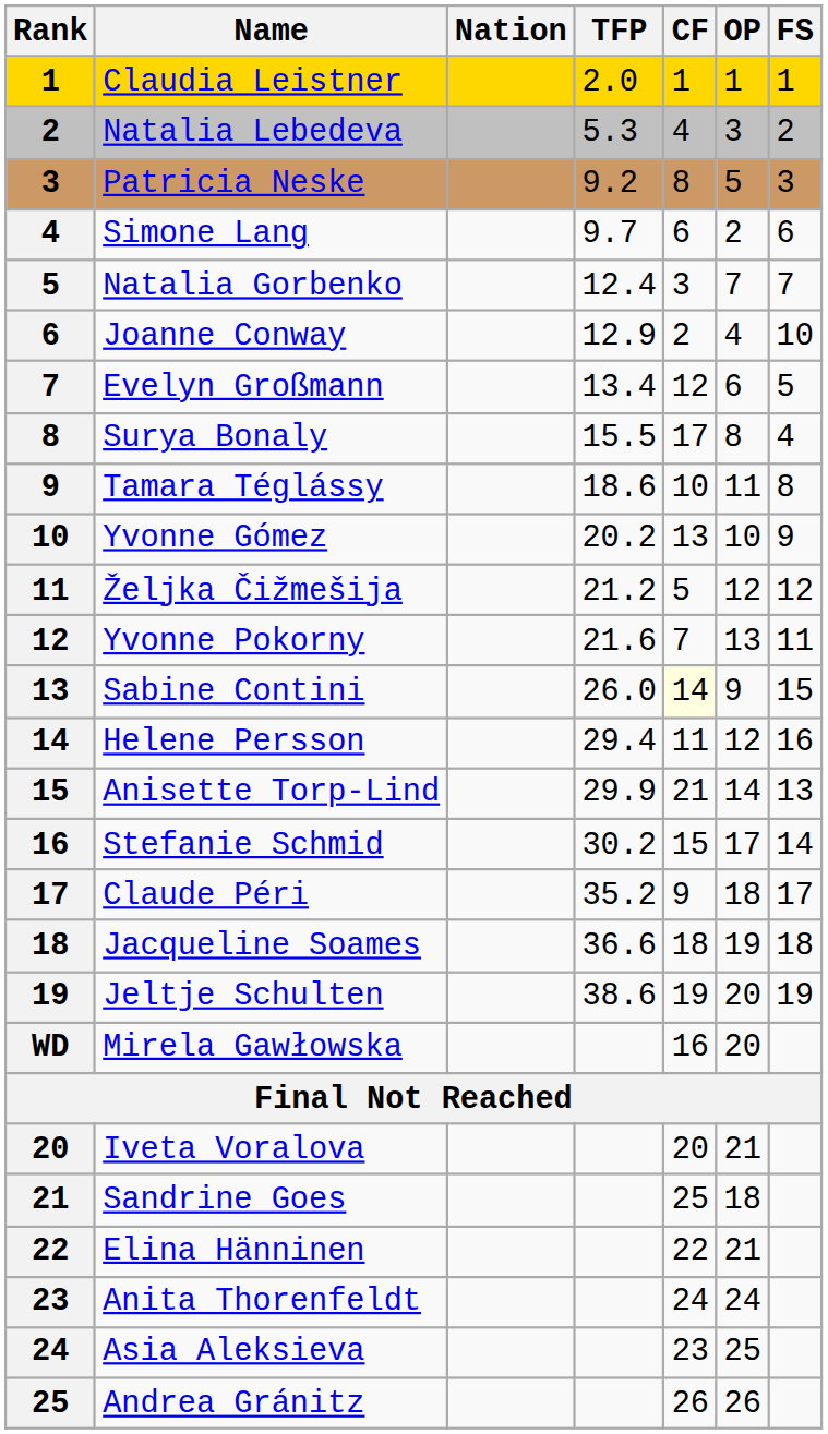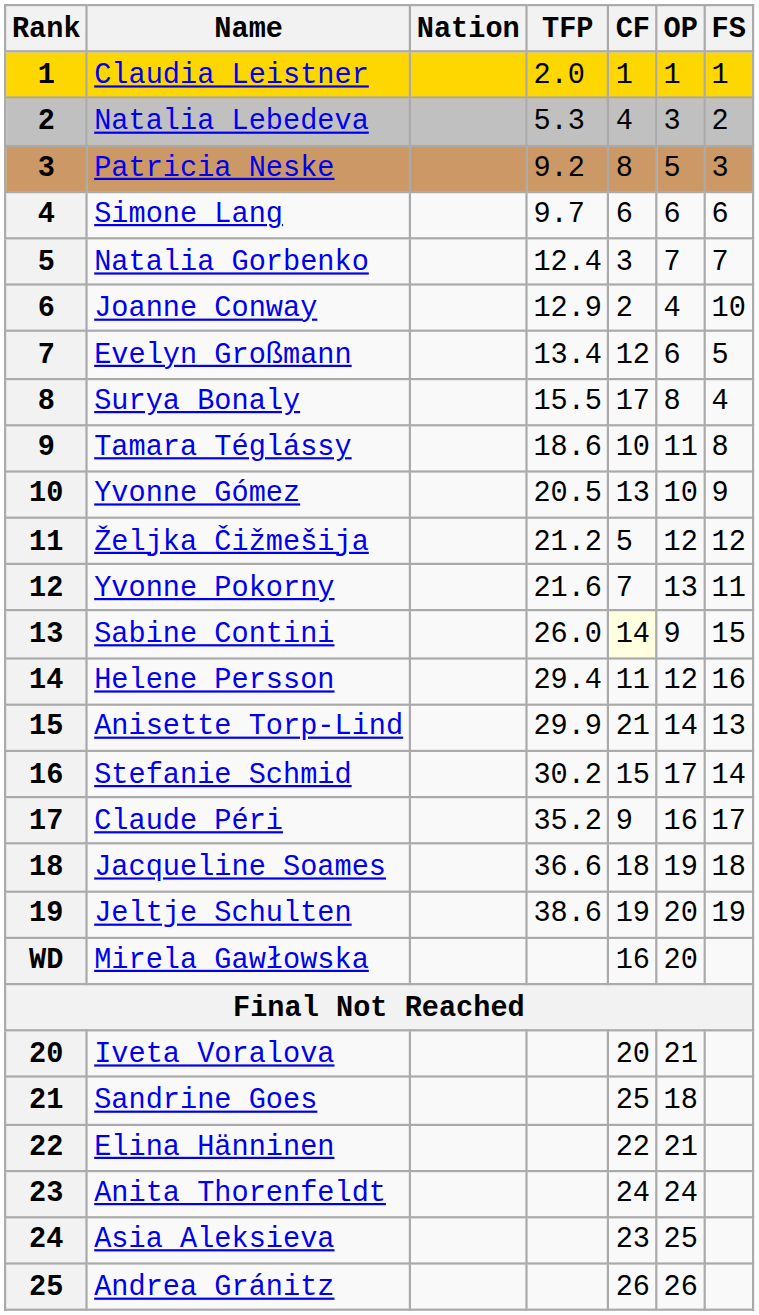 <table class="wikitable">
 <tr>
 <th>Rank</th>
 <th>Name</th>
 <th>Nation</th>
 <th>TFP</th>
 <th>CF</th>
 <th>OP</th>
 <th>FS</th>
 </tr>
 <tr bgcolor="gold">
 <td align="center"><strong>1</strong></td>
 <td><a href='#'>Claudia Leistner</a></td>
 <td></td>
 <td>2.0</td>
 <td>1</td>
 <td>1</td>
 <td>1</td>
 </tr>
 <tr bgcolor="silver">
 <td align="center"><strong>2</strong></td>
 <td><a href='#'>Natalia Lebedeva</a></td>
 <td></td>
 <td>5.3</td>
 <td>4</td>
 <td>3</td>
 <td>2</td>
 </tr>
 <tr bgcolor="cc9966">
 <td align="center"><strong>3</strong></td>
 <td><a href='#'>Patricia Neske</a></td>
 <td></td>
 <td>9.2</td>
 <td>8</td>
 <td>5</td>
 <td>3</td>
 </tr>
 <tr>
 <th>4</th>
 <td><a href='#'>Simone Lang</a></td>
 <td></td>
 <td>9.7</td>
 <td>6</td>
-<td>2</td>
+<td>6</td>
 <td>6</td>
 </tr>
 <tr>
 <th>5</th>
 <td><a href='#'>Natalia Gorbenko</a></td>
 <td></td>
 <td>12.4</td>
 <td>3</td>
 <td>7</td>
 <td>7</td>
 </tr>
 <tr>
 <th>6</th>
 <td><a href='#'>Joanne Conway</a></td>
 <td></td>
 <td>12.9</td>
 <td>2</td>
 <td>4</td>
 <td>10</td>
 </tr>
 <tr>
 <th>7</th>
 <td><a href='#'>Evelyn Großmann</a></td>
 <td></td>
 <td>13.4</td>
 <td>12</td>
 <td>6</td>
 <td>5</td>
 </tr>
 <tr>
 <th>8</th>
 <td><a href='#'>Surya Bonaly</a></td>
 <td></td>
 <td>15.5</td>
 <td>17</td>
 <td>8</td>
 <td>4</td>
 </tr>
 <tr>
 <th>9</th>
 <td><a href='#'>Tamara Téglássy</a></td>
 <td></td>
 <td>18.6</td>
 <td>10</td>
 <td>11</td>
 <td>8</td>
 </tr>
 <tr>
 <th>10</th>
 <td><a href='#'>Yvonne Gómez</a></td>
 <td></td>
-<td>20.2</td>
+<td>20.5</td>
 <td>13</td>
 <td>10</td>
 <td>9</td>
 </tr>
 <tr>
 <th>11</th>
 <td><a href='#'>Željka Čižmešija</a></td>
 <td></td>
 <td>21.2</td>
 <td>5</td>
 <td>12</td>
 <td>12</td>
 </tr>
 <tr>
 <th>12</th>
 <td><a href='#'>Yvonne Pokorny</a></td>
 <td></td>
 <td>21.6</td>
 <td>7</td>
 <td>13</td>
 <td>11</td>
 </tr>
 <tr>
 <th>13</th>
 <td><a href='#'>Sabine Contini</a></td>
 <td></td>
 <td>26.0</td>
 <td style="background: lightyellow;">14</td>
 <td>9</td>
 <td>15</td>
 </tr>
 <tr>
 <th>14</th>
 <td><a href='#'>Helene Persson</a></td>
 <td></td>
 <td>29.4</td>
 <td>11</td>
 <td>12</td>
 <td>16</td>
 </tr>
 <tr>
 <th>15</th>
 <td><a href='#'>Anisette Torp-Lind</a></td>
 <td></td>
 <td>29.9</td>
 <td>21</td>
 <td>14</td>
 <td>13</td>
 </tr>
 <tr>
 <th>16</th>
 <td><a href='#'>Stefanie Schmid</a></td>
 <td></td>
 <td>30.2</td>
 <td>15</td>
 <td>17</td>
 <td>14</td>
 </tr>
 <tr>
 <th>17</th>
 <td><a href='#'>Claude Péri</a></td>
 <td></td>
 <td>35.2</td>
 <td>9</td>
-<td>18</td>
+<td>16</td>
 <td>17</td>
 </tr>
 <tr>
 <th>18</th>
 <td><a href='#'>Jacqueline Soames</a></td>
 <td></td>
 <td>36.6</td>
 <td>18</td>
 <td>19</td>
 <td>18</td>
 </tr>
 <tr>
 <th>19</th>
 <td><a href='#'>Jeltje Schulten</a></td>
 <td></td>
 <td>38.6</td>
 <td>19</td>
 <td>20</td>
 <td>19</td>
 </tr>
 <tr>
 <th>WD</th>
 <td><a href='#'>Mirela Gawłowska</a></td>
 <td></td>
 <td></td>
 <td>16</td>
 <td>20</td>
 <td></td>
 </tr>
 <tr>
 <th colspan=7>Final Not Reached</th>
 </tr>
 <tr>
 <th>20</th>
 <td><a href='#'>Iveta Voralova</a></td>
 <td></td>
 <td></td>
 <td>20</td>
 <td>21</td>
 <td></td>
 </tr>
 <tr>
 <th>21</th>
 <td><a href='#'>Sandrine Goes</a></td>
 <td></td>
 <td></td>
 <td>25</td>
 <td>18</td>
 <td></td>
 </tr>
 <tr>
 <th>22</th>
 <td><a href='#'>Elina Hänninen</a></td>
 <td></td>
 <td></td>
 <td>22</td>
 <td>21</td>
 <td></td>
 </tr>
 <tr>
 <th>23</th>
 <td><a href='#'>Anita Thorenfeldt</a></td>
 <td></td>
 <td></td>
 <td>24</td>
 <td>24</td>
 <td></td>
 </tr>
 <tr>
 <th>24</th>
 <td><a href='#'>Asia Aleksieva</a></td>
 <td></td>
 <td></td>
 <td>23</td>
 <td>25</td>
 <td></td>
 </tr>
 <tr>
 <th>25</th>
 <td><a href='#'>Andrea Gránitz</a></td>
 <td></td>
 <td></td>
 <td>26</td>
 <td>26</td>
 <td></td>
 </tr>
 </table>
